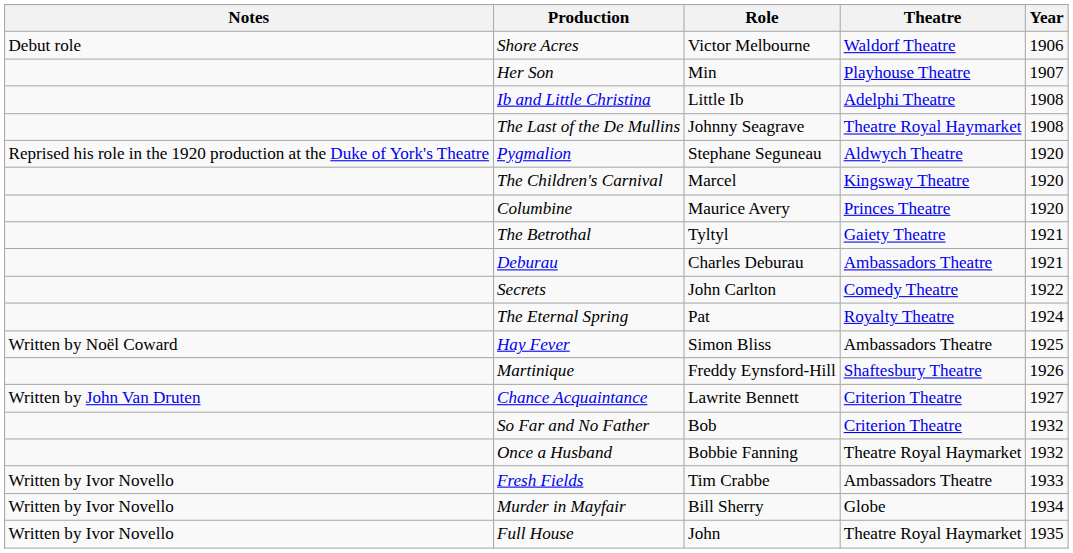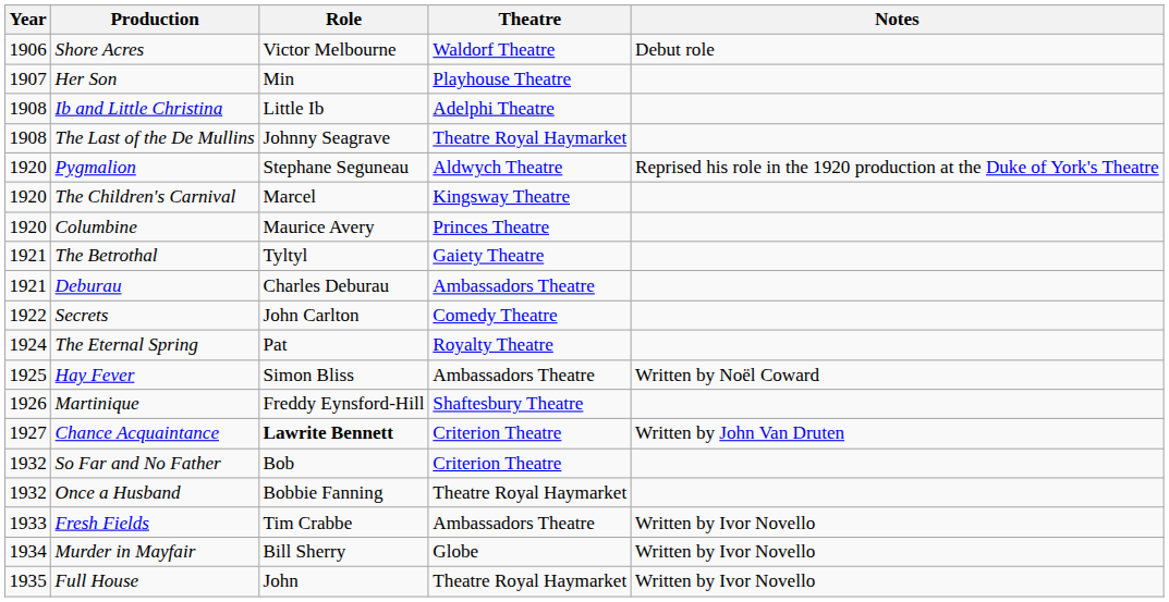 <table class="wikitable">
 <tr>
-<th>Notes</th>
+<th>Year</th>
 <th>Production</th>
 <th>Role</th>
 <th>Theatre</th>
-<th>Year</th>
+<th>Notes</th>
 </tr>
 <tr>
-<td>Debut role<br></td>
+<td>1906</td>
 <td><em>Shore Acres</em></td>
 <td>Victor Melbourne</td>
 <td><a href='#'>Waldorf Theatre</a></td>
-<td>1906</td>
+<td>Debut role<br></td>
 </tr>
 <tr>
-<td></td>
+<td>1907</td>
 <td><em>Her Son</em></td>
 <td>Min</td>
 <td><a href='#'>Playhouse Theatre</a></td>
-<td>1907</td>
+<td></td>
 </tr>
 <tr>
-<td></td>
+<td>1908</td>
 <td><em><a href='#'>Ib and Little Christina</a></em></td>
 <td>Little Ib</td>
 <td><a href='#'>Adelphi Theatre</a></td>
-<td>1908</td>
+<td></td>
 </tr>
 <tr>
-<td></td>
+<td>1908</td>
 <td><em>The Last of the De Mullins</em></td>
 <td>Johnny Seagrave</td>
 <td><a href='#'>Theatre Royal Haymarket</a></td>
-<td>1908</td>
+<td></td>
 </tr>
 <tr>
-<td>Reprised his role in the 1920 production at the <a href='#'>Duke of York's Theatre</a></td>
+<td>1920</td>
 <td><em><a href='#'>Pygmalion</a></em></td>
 <td>Stephane Seguneau</td>
 <td><a href='#'>Aldwych Theatre</a></td>
-<td>1920</td>
+<td>Reprised his role in the 1920 production at the <a href='#'>Duke of York's Theatre</a></td>
 </tr>
 <tr>
-<td></td>
+<td>1920</td>
 <td><em>The Children's Carnival</em></td>
 <td>Marcel</td>
 <td><a href='#'>Kingsway Theatre</a></td>
-<td>1920</td>
+<td></td>
 </tr>
 <tr>
-<td></td>
+<td>1920</td>
 <td><em>Columbine</em></td>
 <td>Maurice Avery</td>
 <td><a href='#'>Princes Theatre</a></td>
-<td>1920</td>
+<td></td>
 </tr>
 <tr>
-<td></td>
+<td>1921</td>
 <td><em>The Betrothal</em></td>
 <td>Tyltyl</td>
 <td><a href='#'>Gaiety Theatre</a></td>
-<td>1921</td>
+<td></td>
 </tr>
 <tr>
-<td></td>
+<td>1921</td>
 <td><em><a href='#'>Deburau</a></em></td>
 <td>Charles Deburau</td>
 <td><a href='#'>Ambassadors Theatre</a></td>
-<td>1921</td>
+<td></td>
 </tr>
 <tr>
-<td></td>
+<td>1922</td>
 <td><em>Secrets</em></td>
 <td>John Carlton</td>
 <td><a href='#'>Comedy Theatre</a></td>
-<td>1922</td>
+<td></td>
 </tr>
 <tr>
-<td></td>
+<td>1924</td>
 <td><em>The Eternal Spring</em></td>
 <td>Pat</td>
 <td><a href='#'>Royalty Theatre</a></td>
-<td>1924</td>
+<td></td>
 </tr>
 <tr>
-<td>Written by Noël Coward</td>
+<td>1925</td>
 <td><em><a href='#'>Hay Fever</a></em></td>
 <td>Simon Bliss</td>
 <td>Ambassadors Theatre</td>
-<td>1925</td>
+<td>Written by Noël Coward</td>
 </tr>
 <tr>
-<td></td>
+<td>1926</td>
 <td><em>Martinique</em></td>
 <td>Freddy Eynsford-Hill</td>
 <td><a href='#'>Shaftesbury Theatre</a></td>
-<td>1926</td>
+<td></td>
 </tr>
 <tr>
+<td>1927</td>
+<td><em><a href='#'>Chance Acquaintance</a></em></td>
+<td><strong>Lawrite Bennett</strong></td>
+<td><a href='#'>Criterion Theatre</a></td>
 <td>Written by <a href='#'>John Van Druten</a></td>
-<td><em><a href='#'>Chance Acquaintance</a></em></td>
-<td>Lawrite Bennett</td>
-<td><a href='#'>Criterion Theatre</a></td>
-<td>1927</td>
 </tr>
 <tr>
-<td></td>
+<td>1932</td>
 <td><em>So Far and No Father</em></td>
 <td>Bob</td>
 <td><a href='#'>Criterion Theatre</a></td>
-<td>1932</td>
+<td></td>
 </tr>
 <tr>
-<td></td>
+<td>1932</td>
 <td><em>Once a Husband</em></td>
 <td>Bobbie Fanning</td>
 <td>Theatre Royal Haymarket</td>
-<td>1932</td>
+<td></td>
 </tr>
 <tr>
-<td>Written by Ivor Novello</td>
+<td>1933</td>
 <td><em><a href='#'>Fresh Fields</a></em></td>
 <td>Tim Crabbe</td>
 <td>Ambassadors Theatre</td>
-<td>1933</td>
+<td>Written by Ivor Novello</td>
 </tr>
 <tr>
-<td>Written by Ivor Novello</td>
+<td>1934</td>
 <td><em>Murder in Mayfair</em></td>
 <td>Bill Sherry</td>
 <td>Globe</td>
-<td>1934</td>
+<td>Written by Ivor Novello</td>
 </tr>
 <tr>
-<td>Written by Ivor Novello</td>
+<td>1935</td>
 <td><em>Full House</em></td>
 <td>John</td>
 <td>Theatre Royal Haymarket</td>
-<td>1935</td>
+<td>Written by Ivor Novello</td>
 </tr>
 </table>
